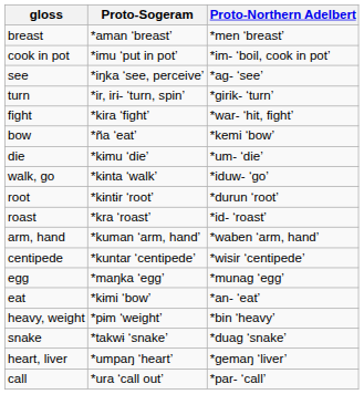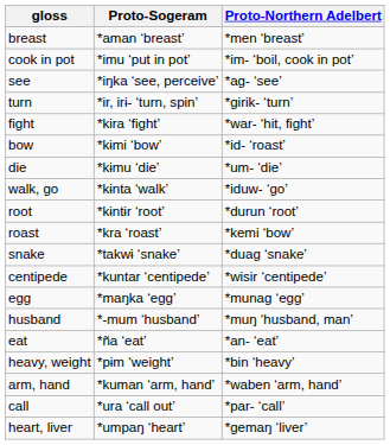 <table class="wikitable sortable">
 <tr>
 <th>gloss</th>
 <th>Proto-Sogeram</th>
 <th><a href='#'>Proto-Northern Adelbert</a></th>
 </tr>
 <tr>
 <td>breast</td>
 <td>*aman ‘breast’</td>
 <td>*men ‘breast’</td>
 </tr>
 <tr>
 <td>cook in pot</td>
 <td>*imu ‘put in pot’</td>
 <td>*im- ‘boil, cook in pot’</td>
 </tr>
 <tr>
 <td>see</td>
 <td>*iŋka ‘see, perceive’</td>
 <td>*ag- ‘see’</td>
 </tr>
 <tr>
 <td>turn</td>
 <td>*ir, irɨ- ‘turn, spin’</td>
 <td>*girik- ‘turn’</td>
 </tr>
 <tr>
 <td>fight</td>
 <td>*kira ‘fight’</td>
 <td>*war- ‘hit, fight’</td>
 </tr>
 <tr>
 <td>bow</td>
-<td>*ña ‘eat’</td>
-<td>*kemi ‘bow’</td>
+<td>*kɨmi ‘bow’</td>
+<td>*id- ‘roast’</td>
 </tr>
 <tr>
 <td>die</td>
 <td>*kɨmu ‘die’</td>
 <td>*um- ‘die’</td>
 </tr>
 <tr>
 <td>walk, go</td>
 <td>*kɨnta ‘walk’</td>
 <td>*iduw- ‘go’</td>
 </tr>
 <tr>
 <td>root</td>
 <td>*kɨntɨr ‘root’</td>
 <td>*durun ‘root’</td>
 </tr>
 <tr>
 <td>roast</td>
 <td>*kra ‘roast’</td>
-<td>*id- ‘roast’</td>
+<td>*kemi ‘bow’</td>
 </tr>
 <tr>
-<td>arm, hand</td>
-<td>*kuman ‘arm, hand’</td>
-<td>*waben ‘arm, hand’</td>
+<td>snake</td>
+<td>*takwɨ ‘snake’</td>
+<td>*duag ‘snake’</td>
 </tr>
 <tr>
 <td>centipede</td>
 <td>*kuntar ‘centipede’</td>
 <td>*wisir ‘centipede’</td>
 </tr>
 <tr>
 <td>egg</td>
 <td>*maŋka ‘egg’</td>
 <td>*munag ‘egg’</td>
 </tr>
 <tr>
+<td>husband</td>
+<td>*-mum ‘husband’</td>
+<td>*muŋ ‘husband, man’</td>
+</tr>
+<tr>
 <td>eat</td>
-<td>*kɨmi ‘bow’</td>
+<td>*ña ‘eat’</td>
 <td>*an- ‘eat’</td>
 </tr>
 <tr>
 <td>heavy, weight</td>
 <td>*pɨm ‘weight’</td>
 <td>*bin ‘heavy’</td>
 </tr>
 <tr>
-<td>snake</td>
-<td>*takwɨ ‘snake’</td>
-<td>*duag ‘snake’</td>
+<td>arm, hand</td>
+<td>*kuman ‘arm, hand’</td>
+<td>*waben ‘arm, hand’</td>
+</tr>
+<tr>
+<td>call</td>
+<td>*ura ‘call out’</td>
+<td>*par- ‘call’</td>
 </tr>
 <tr>
 <td>heart, liver</td>
 <td>*umpaŋ ‘heart’</td>
 <td>*gemaŋ ‘liver’</td>
 </tr>
-<tr>
-<td>call</td>
-<td>*ura ‘call out’</td>
-<td>*par- ‘call’</td>
-</tr>
 </table>
